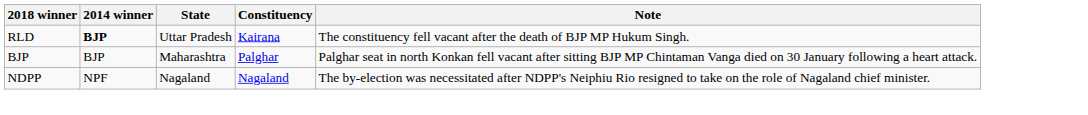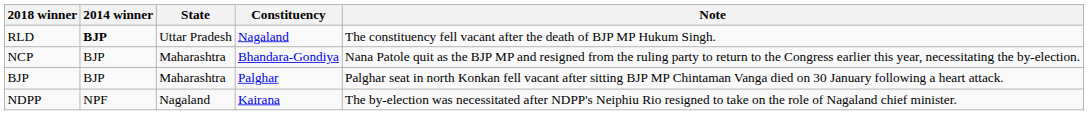 <table class="wikitable">
 <tr>
 <th>2018 winner</th>
 <th>2014 winner</th>
 <th>State</th>
 <th>Constituency</th>
 <th>Note</th>
 </tr>
 <tr>
 <td>RLD</td>
 <td><strong>BJP</strong></td>
 <td>Uttar Pradesh</td>
-<td><a href='#'>Kairana</a></td>
+<td><a href='#'>Nagaland</a></td>
 <td>The constituency fell vacant after the death of BJP MP Hukum Singh.</td>
+</tr>
+<tr>
+<td>NCP</td>
+<td>BJP</td>
+<td>Maharashtra</td>
+<td><a href='#'>Bhandara-Gondiya</a></td>
+<td>Nana Patole quit as the BJP MP and resigned from the ruling party to return to the Congress earlier this year, necessitating the by-election.</td>
 </tr>
 <tr>
 <td>BJP</td>
 <td>BJP</td>
 <td>Maharashtra</td>
 <td><a href='#'>Palghar</a></td>
 <td>Palghar seat in north Konkan fell vacant after sitting BJP MP Chintaman Vanga died on 30 January following a heart attack.</td>
 </tr>
 <tr>
 <td>NDPP</td>
 <td>NPF</td>
 <td>Nagaland</td>
-<td><a href='#'>Nagaland</a></td>
+<td><a href='#'>Kairana</a></td>
 <td>The by-election was necessitated after NDPP's Neiphiu Rio resigned to take on the role of Nagaland chief minister.</td>
 </tr>
 </table>
